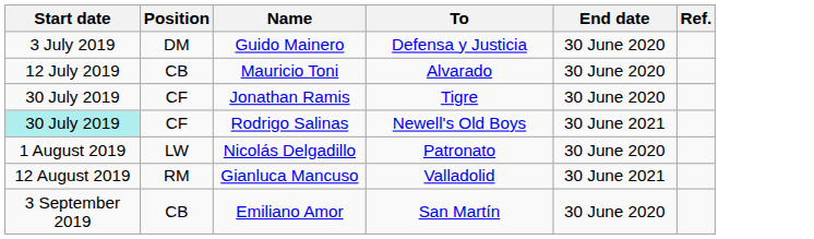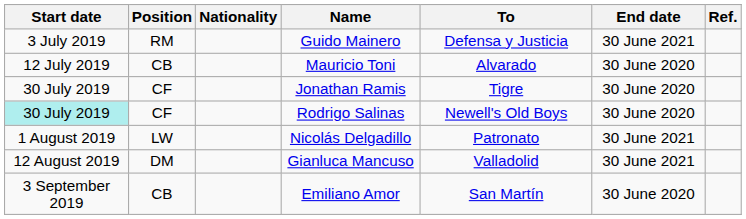 <table class="wikitable" style="text-align:center; font-size:90%; ">
 <tr>
 <th style="background:#; color:#; width:110px;">Start date</th>
 <th style="background:#; color:#; width:50px;">Position</th>
+<th style="background:#; color:#; width:50px;">Nationality</th>
 <th style="background:#; color:#; width:125px;">Name</th>
 <th style="background:#; color:#; width:155px;">To</th>
 <th style="background:#; color:#; width:100px;">End date</th>
 <th style="background:#; color:#; width:25px;">Ref.</th>
 </tr>
 <tr>
 <td>3 July 2019</td>
-<td>DM</td>
+<td>RM</td>
+<td></td>
 <td><a href='#'>Guido Mainero</a></td>
 <td> <a href='#'>Defensa y Justicia</a></td>
-<td>30 June 2020</td>
+<td>30 June 2021</td>
 <td></td>
 </tr>
 <tr>
 <td>12 July 2019</td>
 <td>CB</td>
+<td> </td>
 <td><a href='#'>Mauricio Toni</a></td>
 <td> <a href='#'>Alvarado</a></td>
 <td>30 June 2020</td>
 <td></td>
 </tr>
 <tr>
 <td>30 July 2019</td>
 <td>CF</td>
+<td></td>
 <td><a href='#'>Jonathan Ramis</a></td>
 <td> <a href='#'>Tigre</a></td>
 <td>30 June 2020</td>
 <td></td>
 </tr>
 <tr>
 <td style="background: paleturquoise;">30 July 2019</td>
 <td>CF</td>
+<td></td>
 <td><a href='#'>Rodrigo Salinas</a></td>
 <td> <a href='#'>Newell's Old Boys</a></td>
-<td>30 June 2021</td>
+<td>30 June 2020</td>
 <td></td>
 </tr>
 <tr>
 <td>1 August 2019</td>
 <td>LW</td>
+<td></td>
 <td><a href='#'>Nicolás Delgadillo</a></td>
 <td> <a href='#'>Patronato</a></td>
-<td>30 June 2020</td>
+<td>30 June 2021</td>
 <td></td>
 </tr>
 <tr>
 <td>12 August 2019</td>
-<td>RM</td>
+<td>DM</td>
+<td></td>
 <td><a href='#'>Gianluca Mancuso</a></td>
 <td> <a href='#'>Valladolid</a></td>
 <td>30 June 2021</td>
 <td></td>
 </tr>
 <tr>
 <td>3 September 2019</td>
 <td>CB</td>
+<td></td>
 <td><a href='#'>Emiliano Amor</a></td>
 <td> <a href='#'>San Martín</a></td>
 <td>30 June 2020</td>
 <td></td>
 </tr>
 </table>
